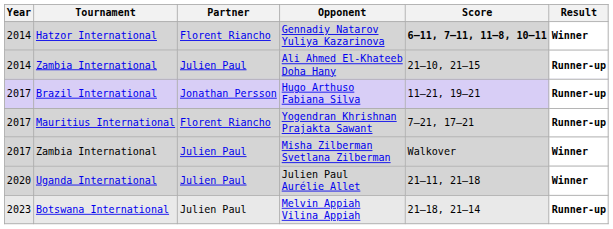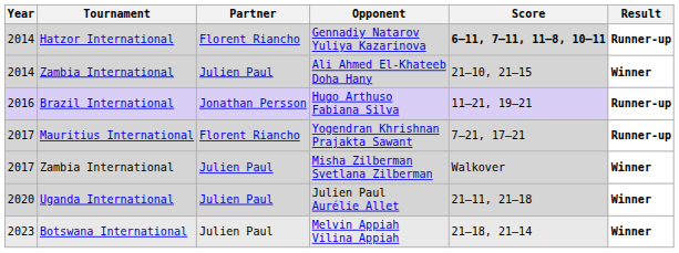 <table class="sortable wikitable" style="font-size: 90%;">
 <tr>
 <th>Year</th>
 <th>Tournament</th>
 <th>Partner</th>
 <th>Opponent</th>
 <th>Score</th>
 <th>Result</th>
 </tr>
 <tr style="background:#D5D5D5">
 <td align="center">2014</td>
 <td align="left"><a href='#'>Hatzor International</a></td>
 <td align="left"> <a href='#'>Florent Riancho</a></td>
 <td align="left"> <a href='#'>Gennadiy Natarov</a><br> <a href='#'>Yuliya Kazarinova</a></td>
 <td align="left"><strong>6–11, 7–11, 11–8, 10–11</strong></td>
-<td style="text-align:left; background:white"> <strong>Winner</strong></td>
+<td style="text-align:left; background:white"> <strong>Runner-up</strong></td>
 </tr>
 <tr style="background:#D5D5D5">
 <td align="center">2014</td>
 <td align="left"><a href='#'>Zambia International</a></td>
 <td align="left"> <a href='#'>Julien Paul</a></td>
 <td align="left"> <a href='#'>Ali Ahmed El-Khateeb</a><br> <a href='#'>Doha Hany</a></td>
 <td align="left">21–10, 21–15</td>
-<td style="text-align:left; background:white"> <strong>Runner-up</strong></td>
+<td style="text-align:left; background:white"> <strong>Winner</strong></td>
 </tr>
 <tr style="background:#D8CEF6">
-<td align="center">2017</td>
+<td align="center">2016</td>
 <td align="left"><a href='#'>Brazil International</a></td>
 <td align="left"> <a href='#'>Jonathan Persson</a></td>
 <td align="left"> <a href='#'>Hugo Arthuso</a><br> <a href='#'>Fabiana Silva</a></td>
 <td align="left">11–21, 19–21</td>
 <td style="text-align:left; background:white"> <strong>Runner-up</strong></td>
 </tr>
 <tr style="background:#D5D5D5">
 <td align="center">2017</td>
 <td align="left"><a href='#'>Mauritius International</a></td>
 <td align="left"> <a href='#'>Florent Riancho</a></td>
 <td align="left"> <a href='#'>Yogendran Khrishnan</a><br> <a href='#'>Prajakta Sawant</a></td>
 <td align="left">7–21, 17–21</td>
 <td style="text-align:left; background:white"> <strong>Runner-up</strong></td>
 </tr>
 <tr style="background:#D5D5D5">
 <td align="center">2017</td>
 <td align="left">Zambia International</td>
 <td align="left"> <a href='#'>Julien Paul</a></td>
 <td align="left"> <a href='#'>Misha Zilberman</a><br> <a href='#'>Svetlana Zilberman</a></td>
 <td align="left">Walkover</td>
 <td style="text-align:left; background:white"> <strong>Winner</strong></td>
 </tr>
 <tr style="background:#D5D5D5">
 <td align="center">2020</td>
 <td align="left"><a href='#'>Uganda International</a></td>
 <td align="left"> <a href='#'>Julien Paul</a></td>
 <td align="left"> Julien Paul<br> <a href='#'>Aurélie Allet</a></td>
 <td align="left">21–11, 21–18</td>
 <td style="text-align:left; background:white"> <strong>Winner</strong></td>
 </tr>
 <tr style="background:#E9E9E9">
 <td align="center">2023</td>
 <td align="left"><a href='#'>Botswana International</a></td>
 <td align="left"> Julien Paul</td>
 <td align="left"> <a href='#'>Melvin Appiah</a><br> <a href='#'>Vilina Appiah</a></td>
 <td align="left">21–18, 21–14</td>
-<td style="text-align:left; background:white"> <strong>Runner-up</strong></td>
+<td style="text-align:left; background:white"> <strong>Winner</strong></td>
 </tr>
 </table>
